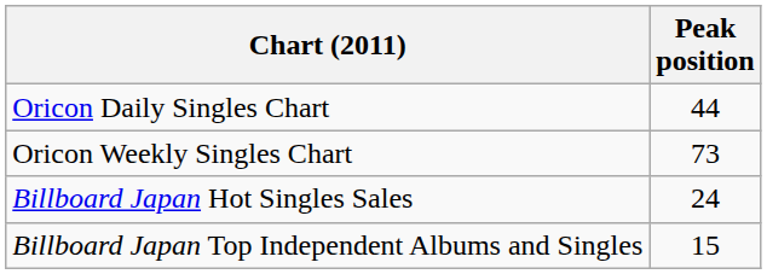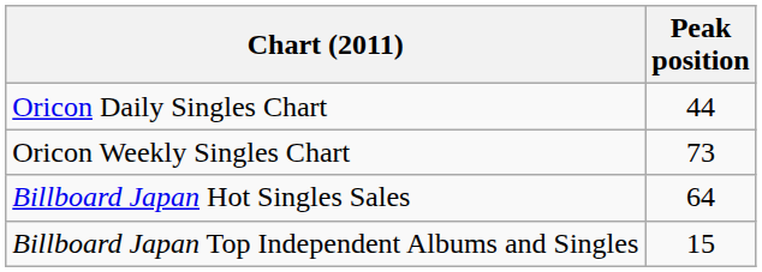 <table class="wikitable sortable" border="1">
 <tr>
 <th>Chart (2011)</th>
 <th>Peak<br>position</th>
 </tr>
 <tr>
 <td><a href='#'>Oricon</a> Daily Singles Chart</td>
 <td style="text-align:center;">44</td>
 </tr>
 <tr>
 <td>Oricon Weekly Singles Chart</td>
 <td align="center">73</td>
 </tr>
 <tr>
 <td><em><a href='#'>Billboard Japan</a></em> Hot Singles Sales</td>
-<td align="center">24</td>
+<td align="center">64</td>
 </tr>
 <tr>
 <td><em>Billboard Japan</em> Top Independent Albums and Singles</td>
 <td align="center">15</td>
 </tr>
 </table>
